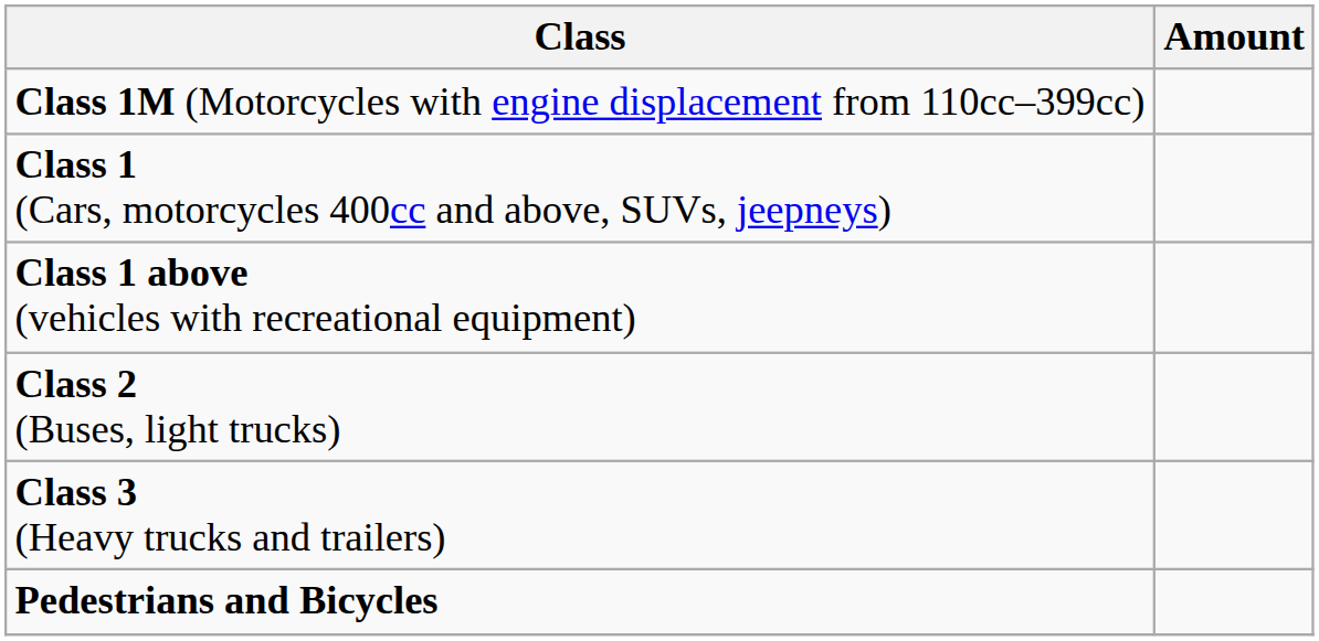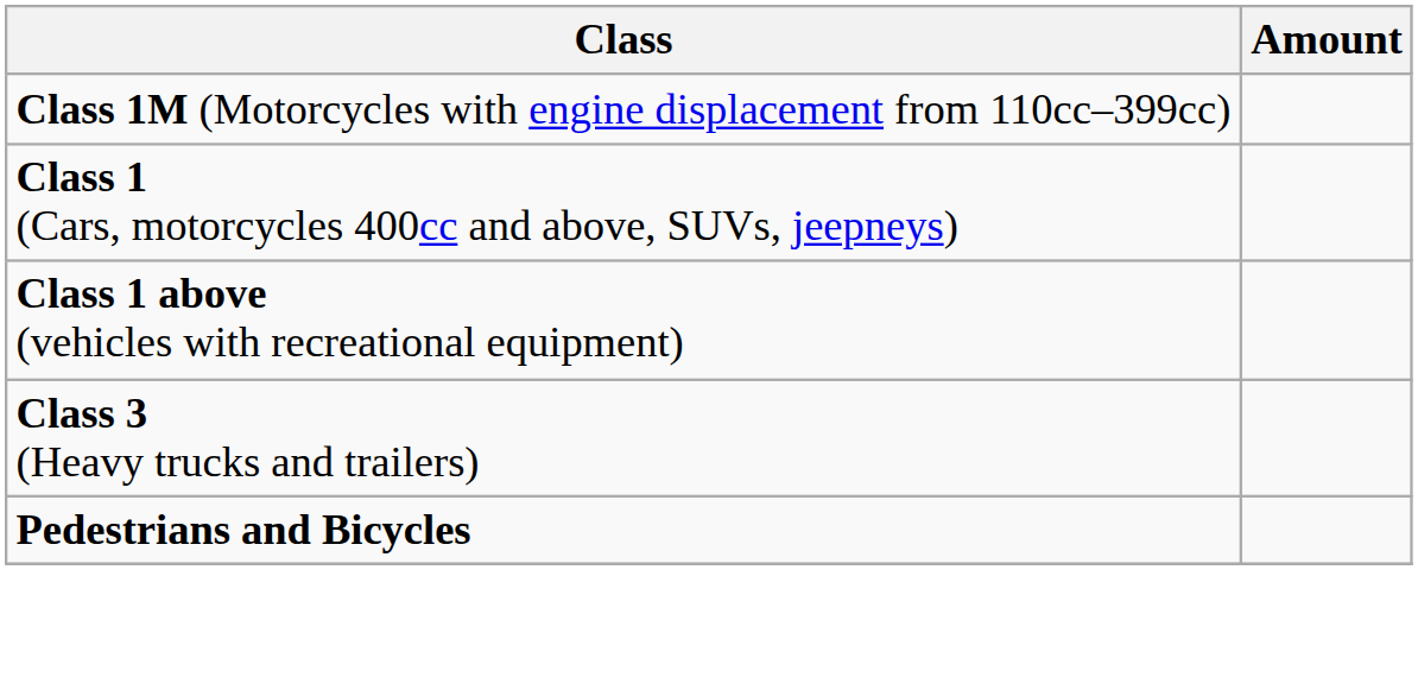 <table class="wikitable">
 <tr>
 <th>Class</th>
 <th>Amount</th>
 </tr>
 <tr>
 <td><strong>Class 1M</strong> (Motorcycles with <a href='#'>engine displacement</a> from 110cc–399cc)</td>
 <td></td>
 </tr>
 <tr>
 <td><strong>Class 1</strong><br>(Cars, motorcycles 400<a href='#'>cc</a> and above, SUVs, <a href='#'>jeepneys</a>)</td>
 <td></td>
 </tr>
 <tr>
 <td><strong>Class 1 above </strong><br>(vehicles with recreational equipment)</td>
 <td></td>
 </tr>
 <tr>
-<td><strong>Class 2</strong><br>(Buses, light trucks)</td>
-<td></td>
-</tr>
-<tr>
 <td><strong>Class 3</strong><br>(Heavy trucks and trailers)</td>
 <td></td>
 </tr>
 <tr>
 <td><strong>Pedestrians and Bicycles</strong><br></td>
 <td></td>
 </tr>
 <tr>
 </tr>
 </table>
